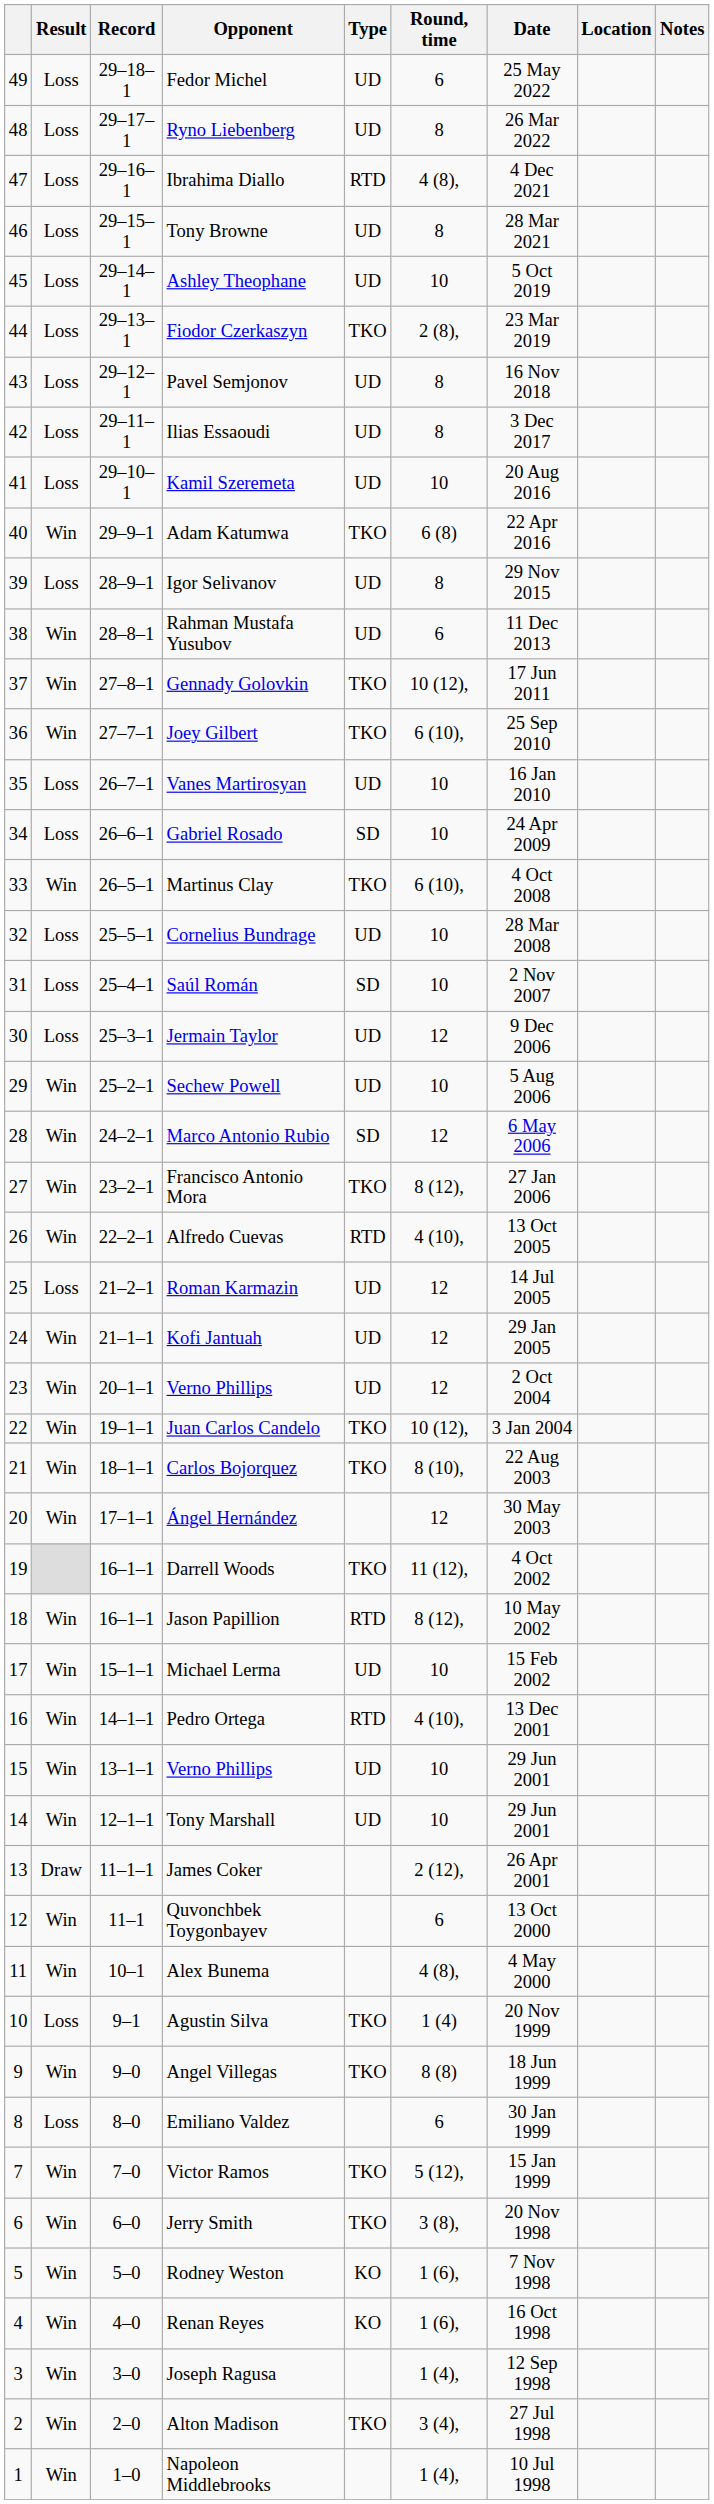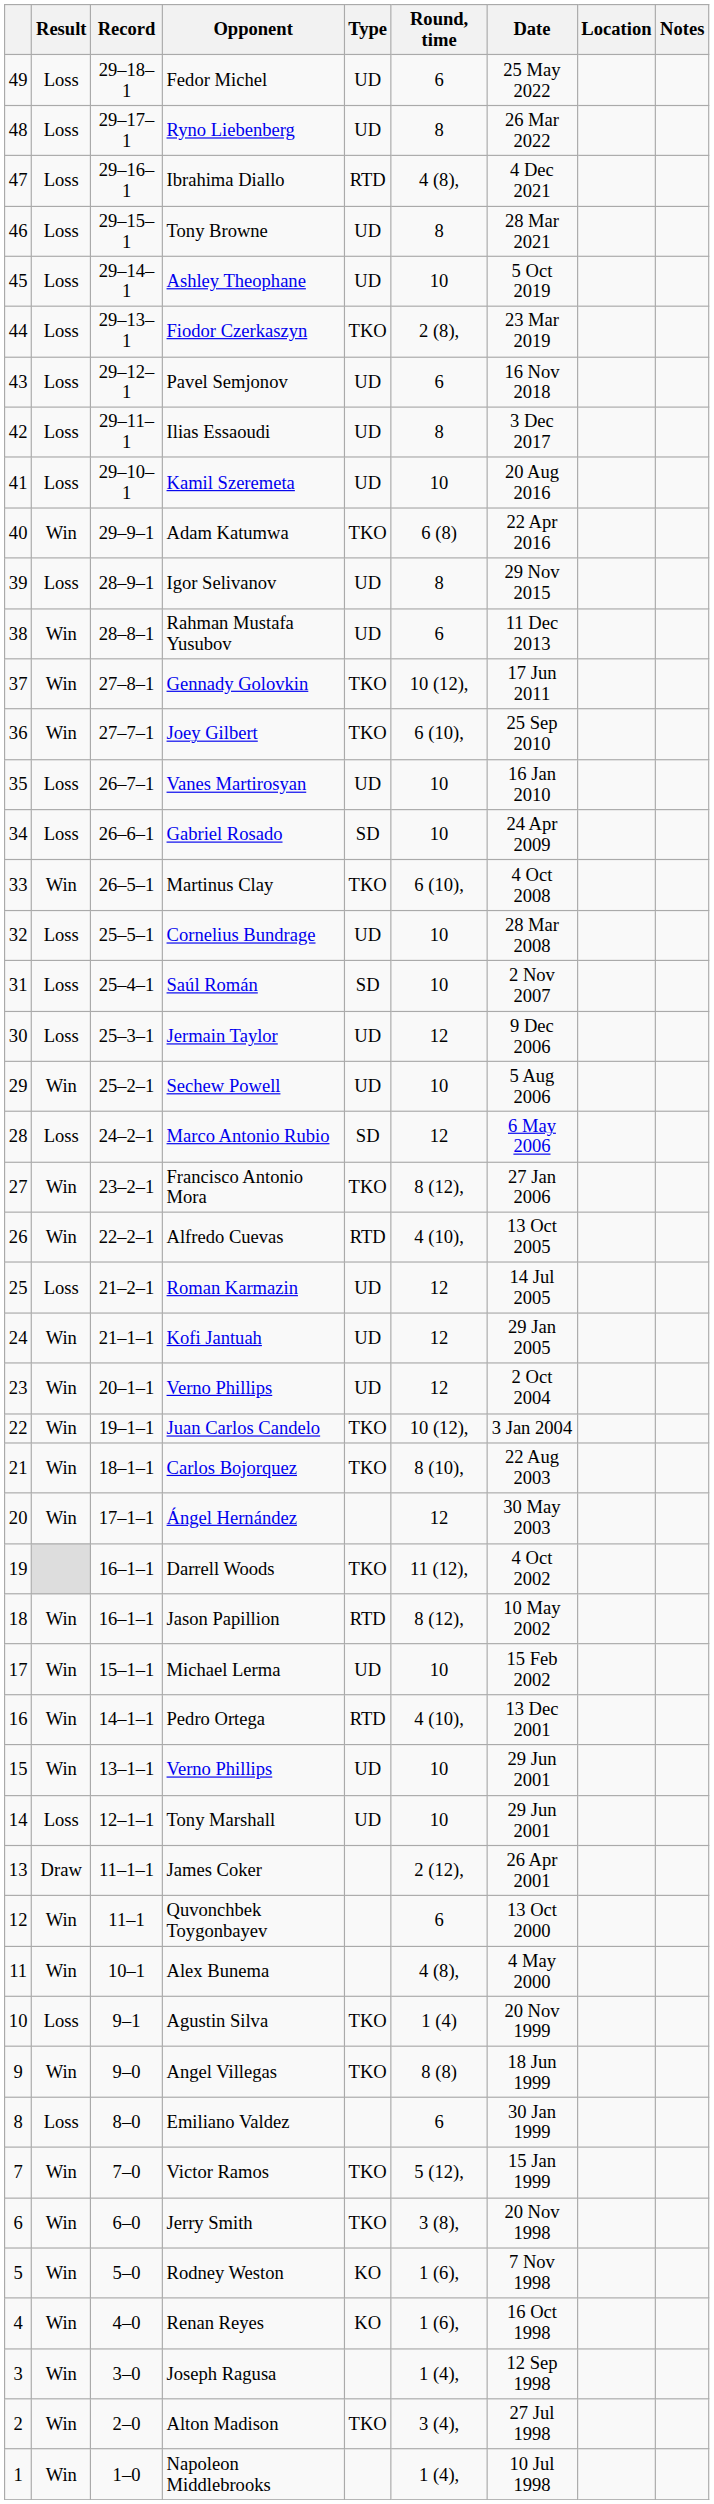 <table class="wikitable" style="text-align:center">
 <tr>
 <th></th>
 <th>Result</th>
 <th>Record</th>
 <th>Opponent</th>
 <th>Type</th>
 <th>Round, time</th>
 <th>Date</th>
 <th>Location</th>
 <th>Notes</th>
 </tr>
 <tr>
 <td>49</td>
 <td>Loss</td>
 <td>29–18–1 </td>
 <td style="text-align:left;">Fedor Michel</td>
 <td>UD</td>
 <td>6</td>
 <td>25 May 2022</td>
 <td style="text-align:left;"></td>
 <td></td>
 </tr>
 <tr>
 <td>48</td>
 <td>Loss</td>
 <td>29–17–1 </td>
 <td style="text-align:left;"><a href='#'>Ryno Liebenberg</a></td>
 <td>UD</td>
 <td>8</td>
 <td>26 Mar 2022</td>
 <td style="text-align:left;"></td>
 <td></td>
 </tr>
 <tr>
 <td>47</td>
 <td>Loss</td>
 <td>29–16–1 </td>
 <td style="text-align:left;">Ibrahima Diallo</td>
 <td>RTD</td>
 <td>4 (8), </td>
 <td>4 Dec 2021</td>
 <td style="text-align:left;"></td>
 <td></td>
 </tr>
 <tr>
 <td>46</td>
 <td>Loss</td>
 <td>29–15–1 </td>
 <td style="text-align:left;">Tony Browne</td>
 <td>UD</td>
 <td>8</td>
 <td>28 Mar 2021</td>
 <td style="text-align:left;"></td>
 <td></td>
 </tr>
 <tr>
 <td>45</td>
 <td>Loss</td>
 <td>29–14–1 </td>
 <td style="text-align:left;"><a href='#'>Ashley Theophane</a></td>
 <td>UD</td>
 <td>10</td>
 <td>5 Oct 2019</td>
 <td style="text-align:left;"></td>
 <td></td>
 </tr>
 <tr>
 <td>44</td>
 <td>Loss</td>
 <td>29–13–1 </td>
 <td style="text-align:left;"><a href='#'>Fiodor Czerkaszyn</a></td>
 <td>TKO</td>
 <td>2 (8), </td>
 <td>23 Mar 2019</td>
 <td style="text-align:left;"></td>
 <td></td>
 </tr>
 <tr>
 <td>43</td>
 <td>Loss</td>
 <td>29–12–1 </td>
 <td style="text-align:left;">Pavel Semjonov</td>
 <td>UD</td>
-<td>8</td>
+<td>6</td>
 <td>16 Nov 2018</td>
 <td style="text-align:left;"></td>
 <td></td>
 </tr>
 <tr>
 <td>42</td>
 <td>Loss</td>
 <td>29–11–1 </td>
 <td style="text-align:left;">Ilias Essaoudi</td>
 <td>UD</td>
 <td>8</td>
 <td>3 Dec 2017</td>
 <td style="text-align:left;"></td>
 <td></td>
 </tr>
 <tr>
 <td>41</td>
 <td>Loss</td>
 <td>29–10–1 </td>
 <td style="text-align:left;"><a href='#'>Kamil Szeremeta</a></td>
 <td>UD</td>
 <td>10</td>
 <td>20 Aug 2016</td>
 <td style="text-align:left;"></td>
 <td></td>
 </tr>
 <tr>
 <td>40</td>
 <td>Win</td>
 <td>29–9–1 </td>
 <td style="text-align:left;">Adam Katumwa</td>
 <td>TKO</td>
 <td>6 (8)</td>
 <td>22 Apr 2016</td>
 <td style="text-align:left;"></td>
 <td></td>
 </tr>
 <tr>
 <td>39</td>
 <td>Loss</td>
 <td>28–9–1 </td>
 <td style="text-align:left;">Igor Selivanov</td>
 <td>UD</td>
 <td>8</td>
 <td>29 Nov 2015</td>
 <td style="text-align:left;"></td>
 <td></td>
 </tr>
 <tr>
 <td>38</td>
 <td>Win</td>
 <td>28–8–1 </td>
 <td style="text-align:left;">Rahman Mustafa Yusubov</td>
 <td>UD</td>
 <td>6</td>
 <td>11 Dec 2013</td>
 <td style="text-align:left;"></td>
 <td></td>
 </tr>
 <tr>
 <td>37</td>
 <td>Win</td>
 <td>27–8–1 </td>
 <td style="text-align:left;"><a href='#'>Gennady Golovkin</a></td>
 <td>TKO</td>
 <td>10 (12), </td>
 <td>17 Jun 2011</td>
 <td style="text-align:left;"></td>
 <td style="text-align:left;"></td>
 </tr>
 <tr>
 <td>36</td>
 <td>Win</td>
 <td>27–7–1 </td>
 <td style="text-align:left;"><a href='#'>Joey Gilbert</a></td>
 <td>TKO</td>
 <td>6 (10), </td>
 <td>25 Sep 2010</td>
 <td style="text-align:left;"></td>
 <td style="text-align:left;"></td>
 </tr>
 <tr>
 <td>35</td>
 <td>Loss</td>
 <td>26–7–1 </td>
 <td style="text-align:left;"><a href='#'>Vanes Martirosyan</a></td>
 <td>UD</td>
 <td>10</td>
 <td>16 Jan 2010</td>
 <td style="text-align:left;"></td>
 <td style="text-align:left;"></td>
 </tr>
 <tr>
 <td>34</td>
 <td>Loss</td>
 <td>26–6–1 </td>
 <td style="text-align:left;"><a href='#'>Gabriel Rosado</a></td>
 <td>SD</td>
 <td>10</td>
 <td>24 Apr 2009</td>
 <td style="text-align:left;"></td>
 <td></td>
 </tr>
 <tr>
 <td>33</td>
 <td>Win</td>
 <td>26–5–1 </td>
 <td style="text-align:left;">Martinus Clay</td>
 <td>TKO</td>
 <td>6 (10), </td>
 <td>4 Oct 2008</td>
 <td style="text-align:left;"></td>
 <td></td>
 </tr>
 <tr>
 <td>32</td>
 <td>Loss</td>
 <td>25–5–1 </td>
 <td style="text-align:left;"><a href='#'>Cornelius Bundrage</a></td>
 <td>UD</td>
 <td>10</td>
 <td>28 Mar 2008</td>
 <td style="text-align:left;"></td>
 <td></td>
 </tr>
 <tr>
 <td>31</td>
 <td>Loss</td>
 <td>25–4–1 </td>
 <td style="text-align:left;"><a href='#'>Saúl Román</a></td>
 <td>SD</td>
 <td>10</td>
 <td>2 Nov 2007</td>
 <td style="text-align:left;"></td>
 <td></td>
 </tr>
 <tr>
 <td>30</td>
 <td>Loss</td>
 <td>25–3–1 </td>
 <td style="text-align:left;"><a href='#'>Jermain Taylor</a></td>
 <td>UD</td>
 <td>12</td>
 <td>9 Dec 2006</td>
 <td style="text-align:left;"></td>
 <td style="text-align:left;"></td>
 </tr>
 <tr>
 <td>29</td>
 <td>Win</td>
 <td>25–2–1 </td>
 <td style="text-align:left;"><a href='#'>Sechew Powell</a></td>
 <td>UD</td>
 <td>10</td>
 <td>5 Aug 2006</td>
 <td style="text-align:left;"></td>
 <td></td>
 </tr>
 <tr>
 <td>28</td>
-<td>Win</td>
+<td>Loss</td>
 <td>24–2–1 </td>
 <td style="text-align:left;"><a href='#'>Marco Antonio Rubio</a></td>
 <td>SD</td>
 <td>12</td>
 <td><a href='#'>6 May 2006</a></td>
 <td style="text-align:left;"></td>
 <td style="text-align:left;"></td>
 </tr>
 <tr>
 <td>27</td>
 <td>Win</td>
 <td>23–2–1 </td>
 <td style="text-align:left;">Francisco Antonio Mora</td>
 <td>TKO</td>
 <td>8 (12), </td>
 <td>27 Jan 2006</td>
 <td style="text-align:left;"></td>
 <td style="text-align:left;"></td>
 </tr>
 <tr>
 <td>26</td>
 <td>Win</td>
 <td>22–2–1 </td>
 <td style="text-align:left;">Alfredo Cuevas</td>
 <td>RTD</td>
 <td>4 (10), </td>
 <td>13 Oct 2005</td>
 <td style="text-align:left;"></td>
 <td></td>
 </tr>
 <tr>
 <td>25</td>
 <td>Loss</td>
 <td>21–2–1 </td>
 <td style="text-align:left;"><a href='#'>Roman Karmazin</a></td>
 <td>UD</td>
 <td>12</td>
 <td>14 Jul 2005</td>
 <td style="text-align:left;"></td>
 <td style="text-align:left;"></td>
 </tr>
 <tr>
 <td>24</td>
 <td>Win</td>
 <td>21–1–1 </td>
 <td style="text-align:left;"><a href='#'>Kofi Jantuah</a></td>
 <td>UD</td>
 <td>12</td>
 <td>29 Jan 2005</td>
 <td style="text-align:left;"></td>
 <td style="text-align:left;"></td>
 </tr>
 <tr>
 <td>23</td>
 <td>Win</td>
 <td>20–1–1 </td>
 <td style="text-align:left;"><a href='#'>Verno Phillips</a></td>
 <td>UD</td>
 <td>12</td>
 <td>2 Oct 2004</td>
 <td style="text-align:left;"></td>
 <td style="text-align:left;"></td>
 </tr>
 <tr>
 <td>22</td>
 <td>Win</td>
 <td>19–1–1 </td>
 <td style="text-align:left;"><a href='#'>Juan Carlos Candelo</a></td>
 <td>TKO</td>
 <td>10 (12), </td>
 <td>3 Jan 2004</td>
 <td style="text-align:left;"></td>
 <td></td>
 </tr>
 <tr>
 <td>21</td>
 <td>Win</td>
 <td>18–1–1 </td>
 <td style="text-align:left;"><a href='#'>Carlos Bojorquez</a></td>
 <td>TKO</td>
 <td>8 (10), </td>
 <td>22 Aug 2003</td>
 <td style="text-align:left;"></td>
 <td></td>
 </tr>
 <tr>
 <td>20</td>
 <td>Win</td>
 <td>17–1–1 </td>
 <td style="text-align:left;"><a href='#'>Ángel Hernández</a></td>
 <td></td>
 <td>12</td>
 <td>30 May 2003</td>
 <td style="text-align:left;"></td>
 <td style="text-align:left;"></td>
 </tr>
 <tr>
 <td>19</td>
 <td style="background:#DDD"></td>
 <td>16–1–1 </td>
 <td style="text-align:left;">Darrell Woods</td>
 <td>TKO</td>
 <td>11 (12), </td>
 <td>4 Oct 2002</td>
 <td style="text-align:left;"></td>
 <td style="text-align:left;"></td>
 </tr>
 <tr>
 <td>18</td>
 <td>Win</td>
 <td>16–1–1</td>
 <td style="text-align:left;">Jason Papillion</td>
 <td>RTD</td>
 <td>8 (12), </td>
 <td>10 May 2002</td>
 <td style="text-align:left;"></td>
 <td style="text-align:left;"></td>
 </tr>
 <tr>
 <td>17</td>
 <td>Win</td>
 <td>15–1–1</td>
 <td style="text-align:left;">Michael Lerma</td>
 <td>UD</td>
 <td>10</td>
 <td>15 Feb 2002</td>
 <td style="text-align:left;"></td>
 <td></td>
 </tr>
 <tr>
 <td>16</td>
 <td>Win</td>
 <td>14–1–1</td>
 <td style="text-align:left;">Pedro Ortega</td>
 <td>RTD</td>
 <td>4 (10), </td>
 <td>13 Dec 2001</td>
 <td style="text-align:left;"></td>
 <td></td>
 </tr>
 <tr>
 <td>15</td>
 <td>Win</td>
 <td>13–1–1</td>
 <td style="text-align:left;"><a href='#'>Verno Phillips</a></td>
 <td>UD</td>
 <td>10</td>
 <td>29 Jun 2001</td>
 <td style="text-align:left;"></td>
 <td></td>
 </tr>
 <tr>
 <td>14</td>
-<td>Win</td>
+<td>Loss</td>
 <td>12–1–1</td>
 <td style="text-align:left;">Tony Marshall</td>
 <td>UD</td>
 <td>10</td>
 <td>29 Jun 2001</td>
 <td style="text-align:left;"></td>
 <td></td>
 </tr>
 <tr>
 <td>13</td>
 <td>Draw</td>
 <td>11–1–1</td>
 <td style="text-align:left;">James Coker</td>
 <td></td>
 <td>2 (12), </td>
 <td>26 Apr 2001</td>
 <td style="text-align:left;"></td>
 <td style="text-align:left;"></td>
 </tr>
 <tr>
 <td>12</td>
 <td>Win</td>
 <td>11–1</td>
 <td style="text-align:left;">Quvonchbek Toygonbayev</td>
 <td></td>
 <td>6</td>
 <td>13 Oct 2000</td>
 <td style="text-align:left;"></td>
 <td></td>
 </tr>
 <tr>
 <td>11</td>
 <td>Win</td>
 <td>10–1</td>
 <td style="text-align:left;">Alex Bunema</td>
 <td></td>
 <td>4 (8), </td>
 <td>4 May 2000</td>
 <td style="text-align:left;"></td>
 <td></td>
 </tr>
 <tr>
 <td>10</td>
 <td>Loss</td>
 <td>9–1</td>
 <td style="text-align:left;">Agustin Silva</td>
 <td>TKO</td>
 <td>1 (4)</td>
 <td>20 Nov 1999</td>
 <td style="text-align:left;"></td>
 <td></td>
 </tr>
 <tr>
 <td>9</td>
 <td>Win</td>
 <td>9–0</td>
 <td style="text-align:left;">Angel Villegas</td>
 <td>TKO</td>
 <td>8 (8)</td>
 <td>18 Jun 1999</td>
 <td style="text-align:left;"></td>
 <td></td>
 </tr>
 <tr>
 <td>8</td>
 <td>Loss</td>
 <td>8–0</td>
 <td style="text-align:left;">Emiliano Valdez</td>
 <td></td>
 <td>6</td>
 <td>30 Jan 1999</td>
 <td style="text-align:left;"></td>
 <td></td>
 </tr>
 <tr>
 <td>7</td>
 <td>Win</td>
 <td>7–0</td>
 <td style="text-align:left;">Victor Ramos</td>
 <td>TKO</td>
 <td>5 (12), </td>
 <td>15 Jan 1999</td>
 <td style="text-align:left;"></td>
 <td style="text-align:left;"></td>
 </tr>
 <tr>
 <td>6</td>
 <td>Win</td>
 <td>6–0</td>
 <td style="text-align:left;">Jerry Smith</td>
 <td>TKO</td>
 <td>3 (8), </td>
 <td>20 Nov 1998</td>
 <td style="text-align:left;"></td>
 <td></td>
 </tr>
 <tr>
 <td>5</td>
 <td>Win</td>
 <td>5–0</td>
 <td style="text-align:left;">Rodney Weston</td>
 <td>KO</td>
 <td>1 (6), </td>
 <td>7 Nov 1998</td>
 <td style="text-align:left;"></td>
 <td></td>
 </tr>
 <tr>
 <td>4</td>
 <td>Win</td>
 <td>4–0</td>
 <td style="text-align:left;">Renan Reyes</td>
 <td>KO</td>
 <td>1 (6), </td>
 <td>16 Oct 1998</td>
 <td style="text-align:left;"></td>
 <td></td>
 </tr>
 <tr>
 <td>3</td>
 <td>Win</td>
 <td>3–0</td>
 <td style="text-align:left;">Joseph Ragusa</td>
 <td></td>
 <td>1 (4), </td>
 <td>12 Sep 1998</td>
 <td style="text-align:left;"></td>
 <td></td>
 </tr>
 <tr>
 <td>2</td>
 <td>Win</td>
 <td>2–0</td>
 <td style="text-align:left;">Alton Madison</td>
 <td>TKO</td>
 <td>3 (4), </td>
 <td>27 Jul 1998</td>
 <td style="text-align:left;"></td>
 <td></td>
 </tr>
 <tr>
 <td>1</td>
 <td>Win</td>
 <td>1–0</td>
 <td style="text-align:left;">Napoleon Middlebrooks</td>
 <td></td>
 <td>1 (4), </td>
 <td>10 Jul 1998</td>
 <td style="text-align:left;"></td>
 <td></td>
 </tr>
 </table>
